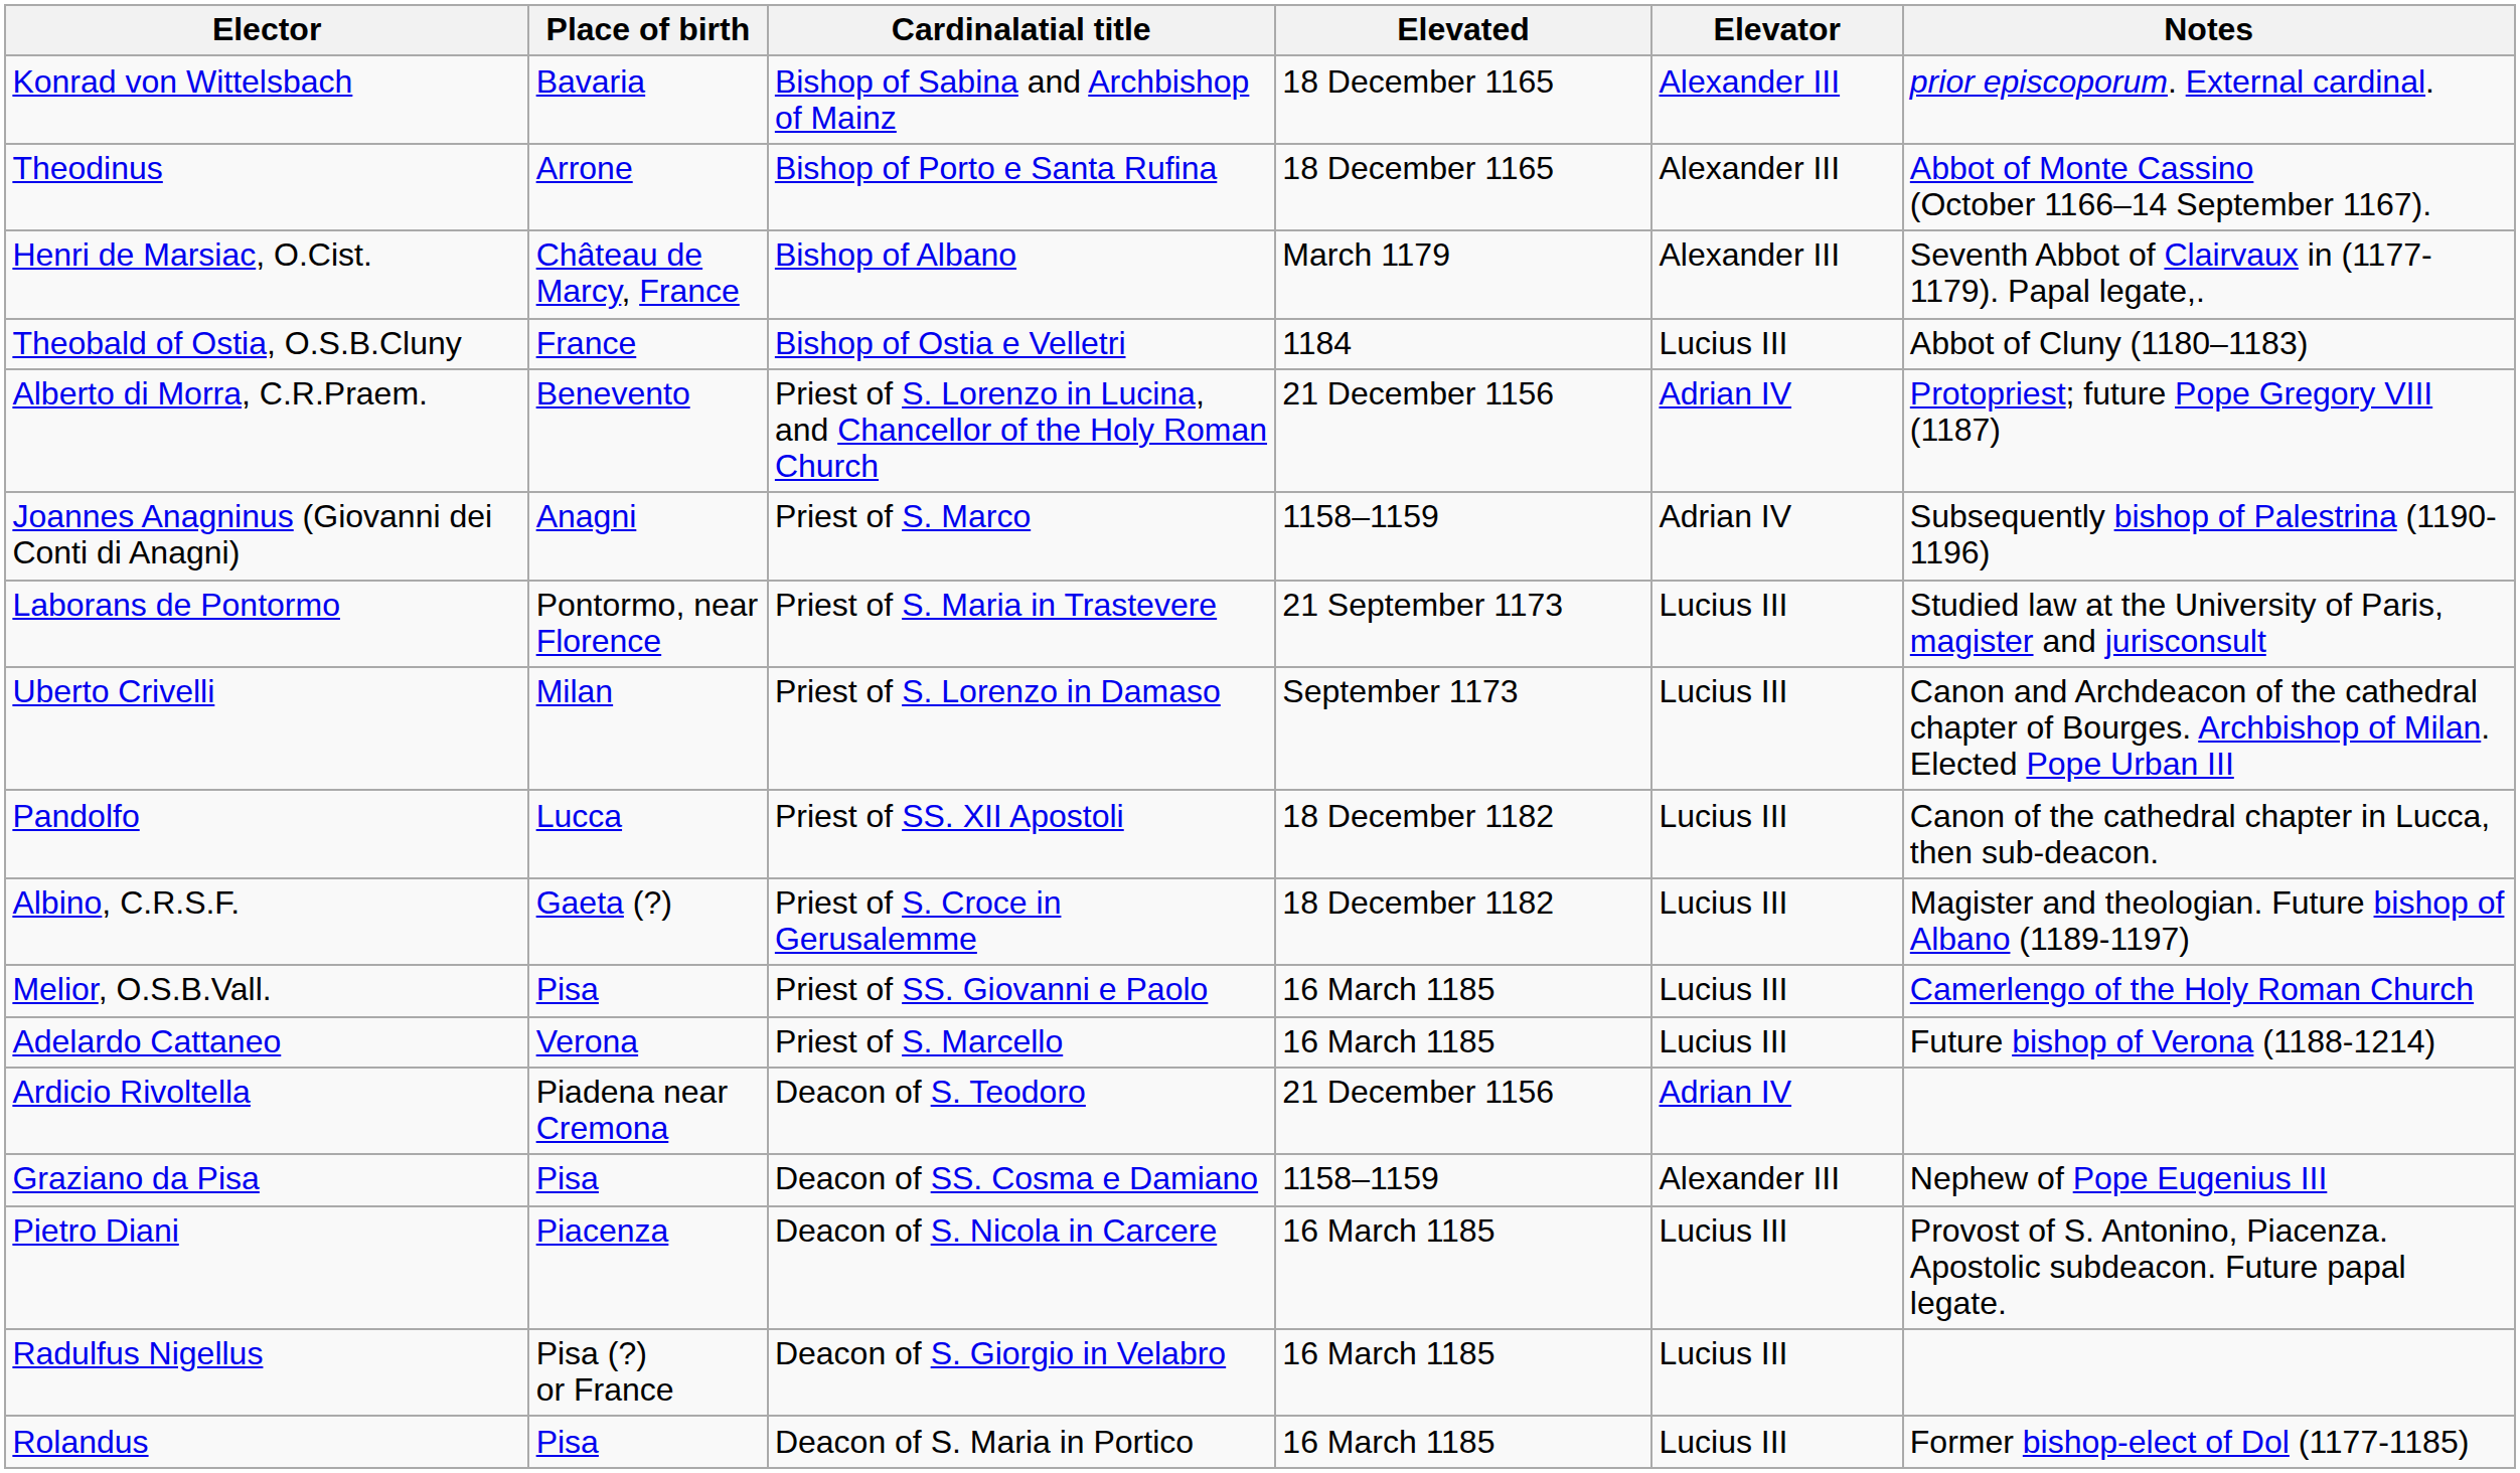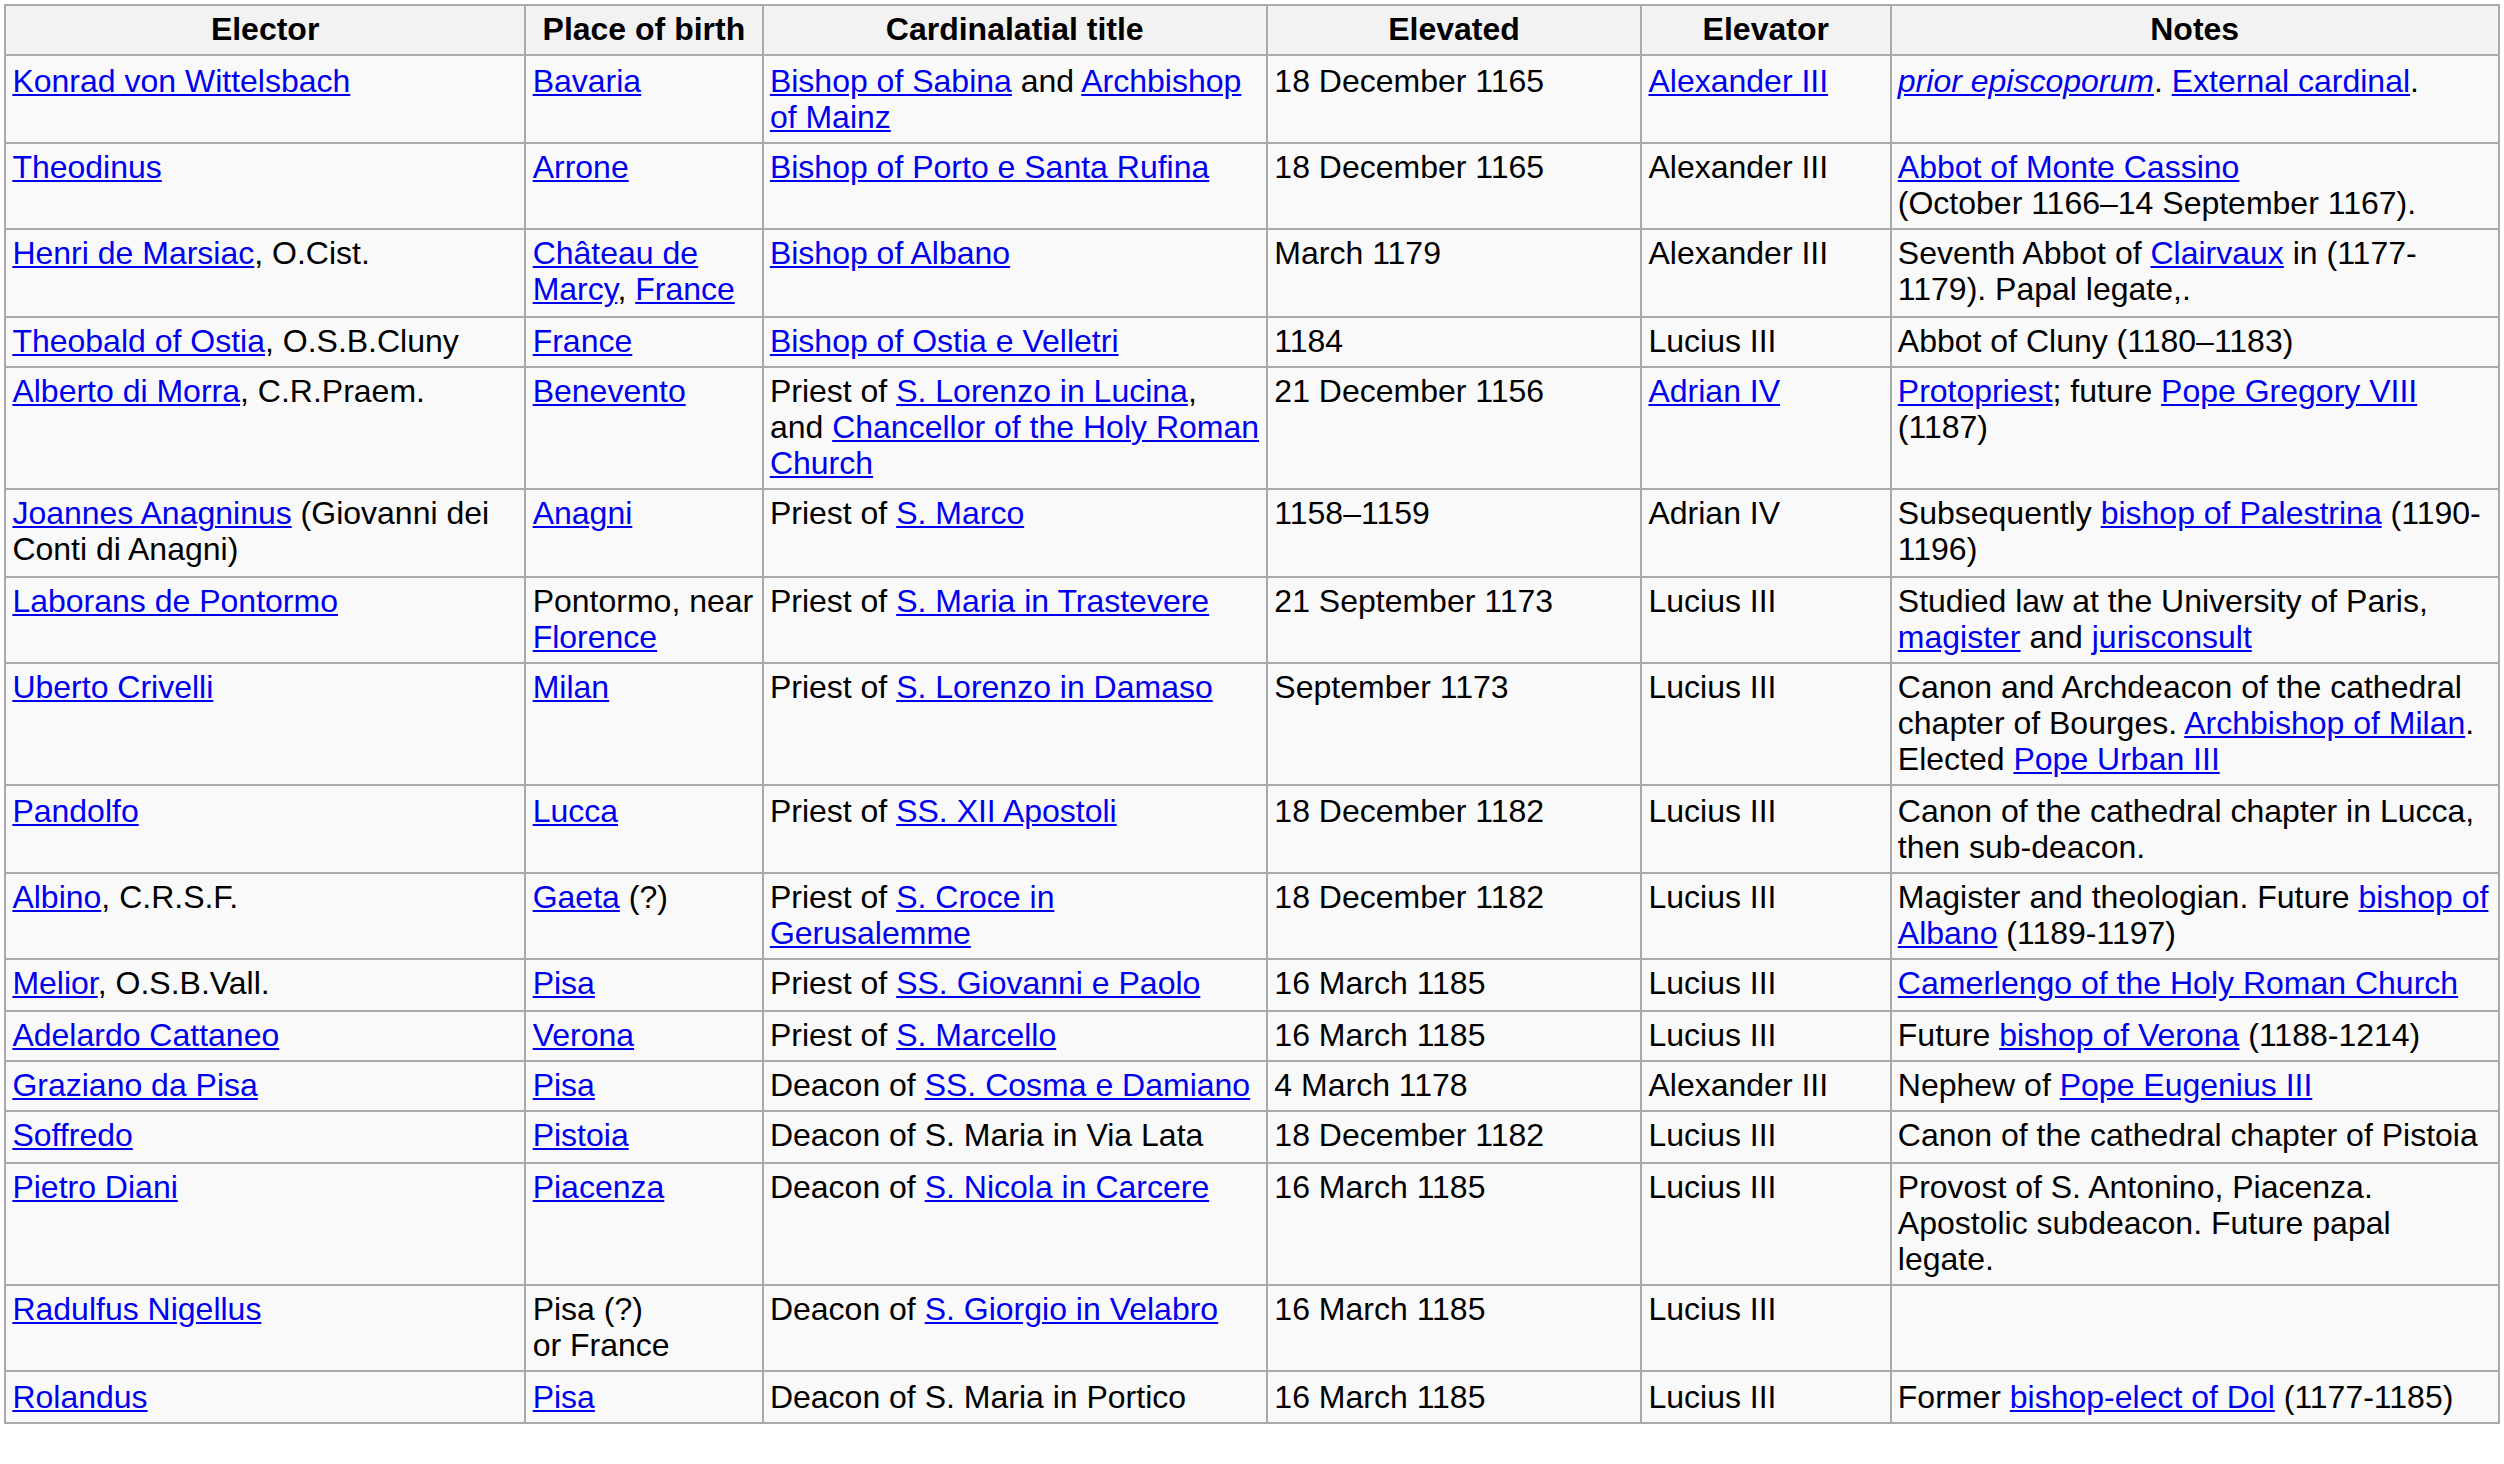 <table class="wikitable sortable">
 <tr>
 <th width="*">Elector</th>
 <th width="*">Place of birth</th>
 <th width="*">Cardinalatial title</th>
 <th width="15%">Elevated</th>
 <th width="10%">Elevator</th>
 <th width="*">Notes</th>
 </tr>
 <tr valign="top">
 <td><a href='#'>Konrad von Wittelsbach</a></td>
 <td><a href='#'>Bavaria</a></td>
 <td><a href='#'>Bishop of Sabina</a> and <a href='#'>Archbishop of Mainz</a></td>
 <td>18 December 1165</td>
 <td><a href='#'>Alexander III</a></td>
 <td><a href='#'><em>prior episcoporum</em></a>. <a href='#'>External cardinal</a>.</td>
 </tr>
 <tr valign="top">
 <td><a href='#'>Theodinus</a></td>
 <td><a href='#'>Arrone</a></td>
 <td><a href='#'>Bishop&nbsp;of&nbsp;Porto&nbsp;e&nbsp;Santa&nbsp;Rufina</a></td>
 <td>18 December 1165</td>
 <td>Alexander III</td>
 <td><a href='#'>Abbot of Monte Cassino</a><br> (October 1166–14 September 1167).</td>
 </tr>
 <tr valign="top">
 <td><a href='#'>Henri de Marsiac</a>, O.Cist.</td>
 <td><a href='#'>Château de Marcy</a>, <a href='#'>France</a></td>
 <td><a href='#'>Bishop of Albano</a></td>
 <td>March 1179</td>
 <td>Alexander III</td>
 <td>Seventh Abbot of <a href='#'>Clairvaux</a> in (1177-1179). Papal legate,.</td>
 </tr>
 <tr valign="top">
 <td><a href='#'>Theobald of Ostia</a>, O.S.B.Cluny</td>
 <td><a href='#'>France</a></td>
 <td><a href='#'>Bishop of Ostia e Velletri</a></td>
 <td>1184</td>
 <td>Lucius III</td>
 <td>Abbot of Cluny (1180–1183)</td>
 </tr>
 <tr valign="top">
 <td><a href='#'>Alberto di Morra</a>, C.R.Praem.</td>
 <td><a href='#'>Benevento</a></td>
 <td>Priest of <a href='#'>S. Lorenzo in Lucina</a>,<br> and <a href='#'>Chancellor of the Holy Roman Church</a></td>
 <td>21 December 1156</td>
 <td><a href='#'>Adrian IV</a></td>
 <td><a href='#'>Protopriest</a>; future <a href='#'>Pope Gregory VIII</a> (1187)</td>
 </tr>
 <tr valign="top">
 <td><a href='#'>Joannes Anagninus</a> (Giovanni dei Conti di Anagni)</td>
 <td><a href='#'>Anagni</a></td>
 <td>Priest of <a href='#'>S. Marco</a></td>
 <td>1158–1159</td>
 <td>Adrian IV</td>
 <td>Subsequently <a href='#'>bishop of Palestrina</a> (1190-1196)</td>
 </tr>
 <tr valign="top">
 <td><a href='#'>Laborans de Pontormo</a></td>
 <td>Pontormo, near <a href='#'>Florence</a></td>
 <td>Priest of <a href='#'>S. Maria in Trastevere</a></td>
 <td>21 September 1173</td>
 <td>Lucius III</td>
 <td>Studied law at the University of Paris, <a href='#'>magister</a> and <a href='#'>jurisconsult</a></td>
 </tr>
 <tr valign="top">
 <td><a href='#'>Uberto Crivelli</a></td>
 <td><a href='#'>Milan</a></td>
 <td>Priest of <a href='#'>S. Lorenzo in Damaso</a></td>
 <td>September 1173</td>
 <td>Lucius III</td>
 <td>Canon and Archdeacon of the cathedral chapter of Bourges. <a href='#'>Archbishop of Milan</a>. Elected <a href='#'>Pope Urban III</a></td>
 </tr>
 <tr valign="top">
 <td><a href='#'>Pandolfo</a></td>
 <td><a href='#'>Lucca</a></td>
 <td>Priest of <a href='#'>SS. XII Apostoli</a></td>
 <td>18 December 1182</td>
 <td>Lucius III</td>
 <td>Canon of the cathedral chapter in Lucca, then sub-deacon.</td>
 </tr>
 <tr valign="top">
 <td><a href='#'>Albino</a>, C.R.S.F.</td>
 <td><a href='#'>Gaeta</a> (?)</td>
 <td>Priest of <a href='#'>S. Croce in Gerusalemme</a></td>
 <td>18 December 1182</td>
 <td>Lucius III</td>
 <td>Magister and theologian. Future <a href='#'>bishop of Albano</a> (1189-1197)</td>
 </tr>
 <tr valign="top">
 <td><a href='#'>Melior</a>, O.S.B.Vall.</td>
 <td><a href='#'>Pisa</a></td>
 <td>Priest of <a href='#'>SS. Giovanni e Paolo</a></td>
 <td>16 March 1185</td>
 <td>Lucius III</td>
 <td><a href='#'>Camerlengo of the Holy Roman Church</a></td>
 </tr>
 <tr valign="top">
 <td><a href='#'>Adelardo Cattaneo</a></td>
 <td><a href='#'>Verona</a></td>
 <td>Priest of <a href='#'>S. Marcello</a></td>
 <td>16 March 1185</td>
 <td>Lucius III</td>
 <td>Future <a href='#'>bishop of Verona</a> (1188-1214)</td>
 </tr>
 <tr valign="top">
-<td><a href='#'>Ardicio Rivoltella</a></td>
-<td>Piadena near <a href='#'>Cremona</a></td>
-<td>Deacon of <a href='#'>S. Teodoro</a></td>
-<td>21 December 1156</td>
-<td><a href='#'>Adrian IV</a></td>
-<td></td>
-</tr>
-<tr valign="top">
 <td><a href='#'>Graziano da Pisa</a></td>
 <td><a href='#'>Pisa</a></td>
 <td>Deacon of <a href='#'>SS. Cosma e Damiano</a></td>
-<td>1158–1159</td>
+<td>4 March 1178</td>
 <td>Alexander III</td>
 <td>Nephew of <a href='#'>Pope Eugenius III</a></td>
+</tr>
+<tr valign="top">
+<td><a href='#'>Soffredo</a></td>
+<td><a href='#'>Pistoia</a></td>
+<td>Deacon of S. Maria in Via Lata</td>
+<td>18 December 1182</td>
+<td>Lucius III</td>
+<td>Canon of the cathedral chapter of Pistoia</td>
 </tr>
 <tr valign="top">
 <td><a href='#'>Pietro Diani</a></td>
 <td><a href='#'>Piacenza</a></td>
 <td>Deacon of <a href='#'>S. Nicola in Carcere</a></td>
 <td>16 March 1185</td>
 <td>Lucius III</td>
 <td>Provost of S. Antonino, Piacenza. Apostolic subdeacon. Future papal legate.</td>
 </tr>
 <tr valign="top">
 <td><a href='#'>Radulfus Nigellus</a></td>
 <td>Pisa (?)<br>or France</td>
 <td>Deacon of <a href='#'>S. Giorgio in Velabro</a></td>
 <td>16 March 1185</td>
 <td>Lucius III</td>
 <td></td>
 </tr>
 <tr valign="top">
 <td><a href='#'>Rolandus</a></td>
 <td><a href='#'>Pisa</a></td>
 <td>Deacon of S. Maria in Portico</td>
 <td>16 March 1185</td>
 <td>Lucius III</td>
 <td>Former <a href='#'>bishop-elect of Dol</a> (1177-1185)</td>
 </tr>
 </table>
